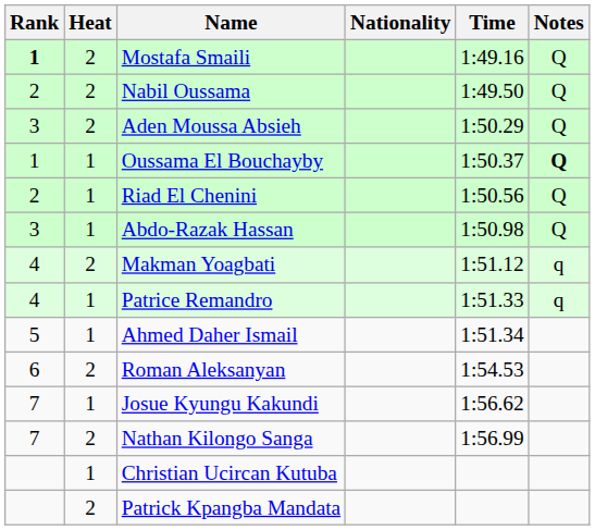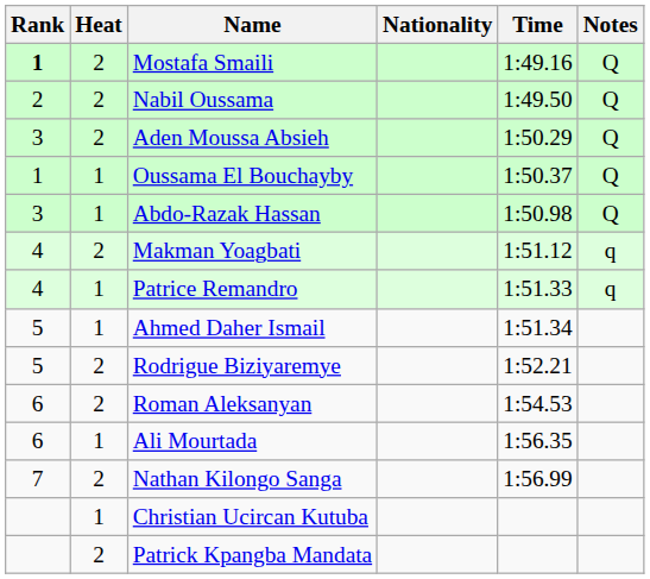 <table class="wikitable sortable" style="text-align:center; font-size:95%">
 <tr>
 <th>Rank</th>
 <th>Heat</th>
 <th>Name</th>
 <th>Nationality</th>
 <th>Time</th>
 <th>Notes</th>
 </tr>
 <tr bgcolor=ccffcc>
 <td><strong>1</strong></td>
 <td>2</td>
 <td align=left><a href='#'>Mostafa Smaili</a></td>
 <td align=left></td>
 <td>1:49.16</td>
 <td>Q</td>
 </tr>
 <tr bgcolor=ccffcc>
 <td>2</td>
 <td>2</td>
 <td align=left><a href='#'>Nabil Oussama</a></td>
 <td align=left></td>
 <td>1:49.50</td>
 <td>Q</td>
 </tr>
 <tr bgcolor=ccffcc>
 <td>3</td>
 <td>2</td>
 <td align=left><a href='#'>Aden Moussa Absieh</a></td>
 <td align=left></td>
 <td>1:50.29</td>
 <td>Q</td>
 </tr>
 <tr bgcolor=ccffcc>
 <td>1</td>
 <td>1</td>
 <td align=left><a href='#'>Oussama El Bouchayby</a></td>
 <td align=left></td>
 <td>1:50.37</td>
-<td><strong>Q</strong></td>
-</tr>
-<tr bgcolor=ccffcc>
-<td>2</td>
-<td>1</td>
-<td align=left><a href='#'>Riad El Chenini</a></td>
-<td align=left></td>
-<td>1:50.56</td>
 <td>Q</td>
 </tr>
 <tr bgcolor=ccffcc>
 <td>3</td>
 <td>1</td>
 <td align=left><a href='#'>Abdo-Razak Hassan</a></td>
 <td align=left></td>
 <td>1:50.98</td>
 <td>Q</td>
 </tr>
 <tr bgcolor=ddffdd>
 <td>4</td>
 <td>2</td>
 <td align=left><a href='#'>Makman Yoagbati</a></td>
 <td align=left></td>
 <td>1:51.12</td>
 <td>q</td>
 </tr>
 <tr bgcolor=ddffdd>
 <td>4</td>
 <td>1</td>
 <td align=left><a href='#'>Patrice Remandro</a></td>
 <td align=left></td>
 <td>1:51.33</td>
 <td>q</td>
 </tr>
 <tr>
 <td>5</td>
 <td>1</td>
 <td align=left><a href='#'>Ahmed Daher Ismail</a></td>
 <td align=left></td>
 <td>1:51.34</td>
 <td></td>
 </tr>
 <tr>
+<td>5</td>
+<td>2</td>
+<td align=left><a href='#'>Rodrigue Biziyaremye</a></td>
+<td align=left></td>
+<td>1:52.21</td>
+<td></td>
+</tr>
+<tr>
 <td>6</td>
 <td>2</td>
 <td align=left><a href='#'>Roman Aleksanyan</a></td>
 <td align=left></td>
 <td>1:54.53</td>
 <td></td>
 </tr>
 <tr>
-<td>7</td>
+<td>6</td>
 <td>1</td>
-<td align=left><a href='#'>Josue Kyungu Kakundi</a></td>
+<td align=left><a href='#'>Ali Mourtada</a></td>
 <td align=left></td>
-<td>1:56.62</td>
+<td>1:56.35</td>
 <td></td>
 </tr>
 <tr>
 <td>7</td>
 <td>2</td>
 <td align=left><a href='#'>Nathan Kilongo Sanga</a></td>
 <td align=left></td>
 <td>1:56.99</td>
 <td></td>
 </tr>
 <tr>
 <td></td>
 <td>1</td>
 <td align=left><a href='#'>Christian Ucircan Kutuba</a></td>
 <td align=left></td>
 <td></td>
 <td></td>
 </tr>
 <tr>
 <td></td>
 <td>2</td>
 <td align=left><a href='#'>Patrick Kpangba Mandata</a></td>
 <td align=left></td>
 <td></td>
 <td></td>
 </tr>
 </table>
